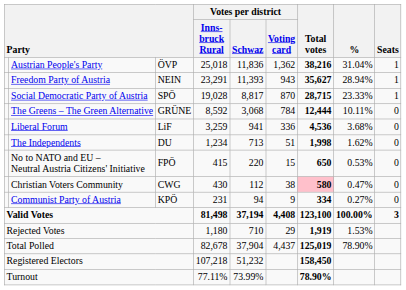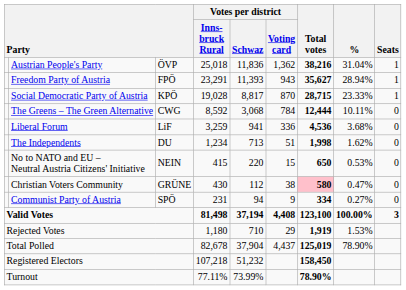 <table class="wikitable" border="1" style="text-align:right;">
 <tr>
 <th style="text-align:left;" valign=bottom rowspan=2 colspan=3>Party</th>
 <th colspan=3>Votes per district</th>
 <th align=center valign=bottom rowspan=2 width="50">Total<br>votes</th>
 <th align=center valign=bottom rowspan=2 width="50">%</th>
 <th align=center valign=bottom rowspan=2>Seats</th>
 </tr>
 <tr>
 <th align=center valign=bottom width="50"><a href='#'>Inns-<br>bruck<br>Rural</a></th>
 <th align=center valign=bottom width="50"><a href='#'>Schwaz</a></th>
 <th align=center valign=bottom width="50"><a href='#'>Voting<br>card</a></th>
 </tr>
 <tr>
 <td></td>
 <td align=left><a href='#'>Austrian People's Party</a></td>
 <td align=left>ÖVP</td>
 <td>25,018</td>
 <td>11,836</td>
 <td>1,362</td>
 <td><strong>38,216</strong></td>
 <td>31.04%</td>
 <td>1</td>
 </tr>
 <tr>
 <td></td>
 <td align=left><a href='#'>Freedom Party of Austria</a></td>
-<td align=left>NEIN</td>
+<td align=left>FPÖ</td>
 <td>23,291</td>
 <td>11,393</td>
 <td>943</td>
 <td><strong>35,627</strong></td>
 <td>28.94%</td>
 <td>1</td>
 </tr>
 <tr>
 <td></td>
 <td align=left><a href='#'>Social Democratic Party of Austria</a></td>
-<td align=left>SPÖ</td>
+<td align=left>KPÖ</td>
 <td>19,028</td>
 <td>8,817</td>
 <td>870</td>
 <td><strong>28,715</strong></td>
 <td>23.33%</td>
 <td>1</td>
 </tr>
 <tr>
 <td></td>
 <td align=left style="white-space: nowrap;"><a href='#'>The Greens – The Green Alternative</a></td>
-<td align=left>GRÜNE</td>
+<td align=left>CWG</td>
 <td>8,592</td>
 <td>3,068</td>
 <td>784</td>
 <td><strong>12,444</strong></td>
 <td>10.11%</td>
 <td>0</td>
 </tr>
 <tr>
 <td></td>
 <td align=left><a href='#'>Liberal Forum</a></td>
 <td align=left>LiF</td>
 <td>3,259</td>
 <td>941</td>
 <td>336</td>
 <td><strong>4,536</strong></td>
 <td>3.68%</td>
 <td>0</td>
 </tr>
 <tr>
 <td></td>
 <td align=left><a href='#'>The Independents</a></td>
 <td align=left>DU</td>
 <td>1,234</td>
 <td>713</td>
 <td>51</td>
 <td><strong>1,998</strong></td>
 <td>1.62%</td>
 <td>0</td>
 </tr>
 <tr>
 <td></td>
 <td align=left>No to NATO and EU –<br>Neutral Austria Citizens' Initiative</td>
-<td align=left>FPÖ</td>
+<td align=left>NEIN</td>
 <td>415</td>
 <td>220</td>
 <td>15</td>
 <td><strong>650</strong></td>
 <td>0.53%</td>
 <td>0</td>
 </tr>
 <tr>
 <td></td>
 <td align=left>Christian Voters Community</td>
-<td align=left>CWG</td>
+<td align=left>GRÜNE</td>
 <td>430</td>
 <td>112</td>
 <td>38</td>
 <td style="background: pink;"><strong>580</strong></td>
 <td>0.47%</td>
 <td>0</td>
 </tr>
 <tr>
 <td></td>
 <td align=left><a href='#'>Communist Party of Austria</a></td>
-<td align=left>KPÖ</td>
+<td align=left>SPÖ</td>
 <td>231</td>
 <td>94</td>
 <td>9</td>
 <td><strong>334</strong></td>
 <td>0.27%</td>
 <td>0</td>
 </tr>
 <tr style="font-weight:bold">
 <td align=left colspan=3>Valid Votes</td>
 <td>81,498</td>
 <td>37,194</td>
 <td>4,408</td>
 <td>123,100</td>
 <td>100.00%</td>
 <td>3</td>
 </tr>
 <tr>
 <td align=left colspan=3>Rejected Votes</td>
 <td>1,180</td>
 <td>710</td>
 <td>29</td>
 <td><strong>1,919</strong></td>
 <td>1.53%</td>
 <td></td>
 </tr>
 <tr>
 <td align=left colspan=3>Total Polled</td>
 <td>82,678</td>
 <td>37,904</td>
 <td>4,437</td>
 <td><strong>125,019</strong></td>
 <td>78.90%</td>
 <td></td>
 </tr>
 <tr>
 <td align=left colspan=3>Registered Electors</td>
 <td>107,218</td>
 <td>51,232</td>
 <td></td>
 <td><strong>158,450</strong></td>
 <td></td>
 <td></td>
 </tr>
 <tr>
 <td align=left colspan=3>Turnout</td>
 <td>77.11%</td>
 <td>73.99%</td>
 <td></td>
 <td><strong>78.90%</strong></td>
 <td></td>
 <td></td>
 </tr>
 </table>
